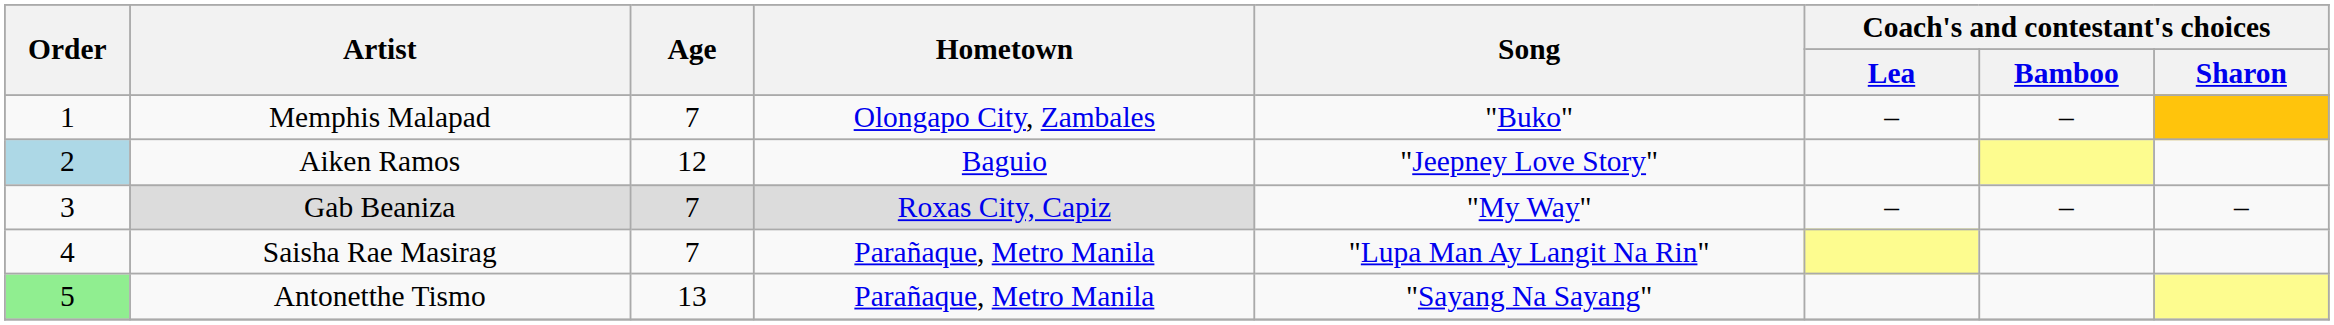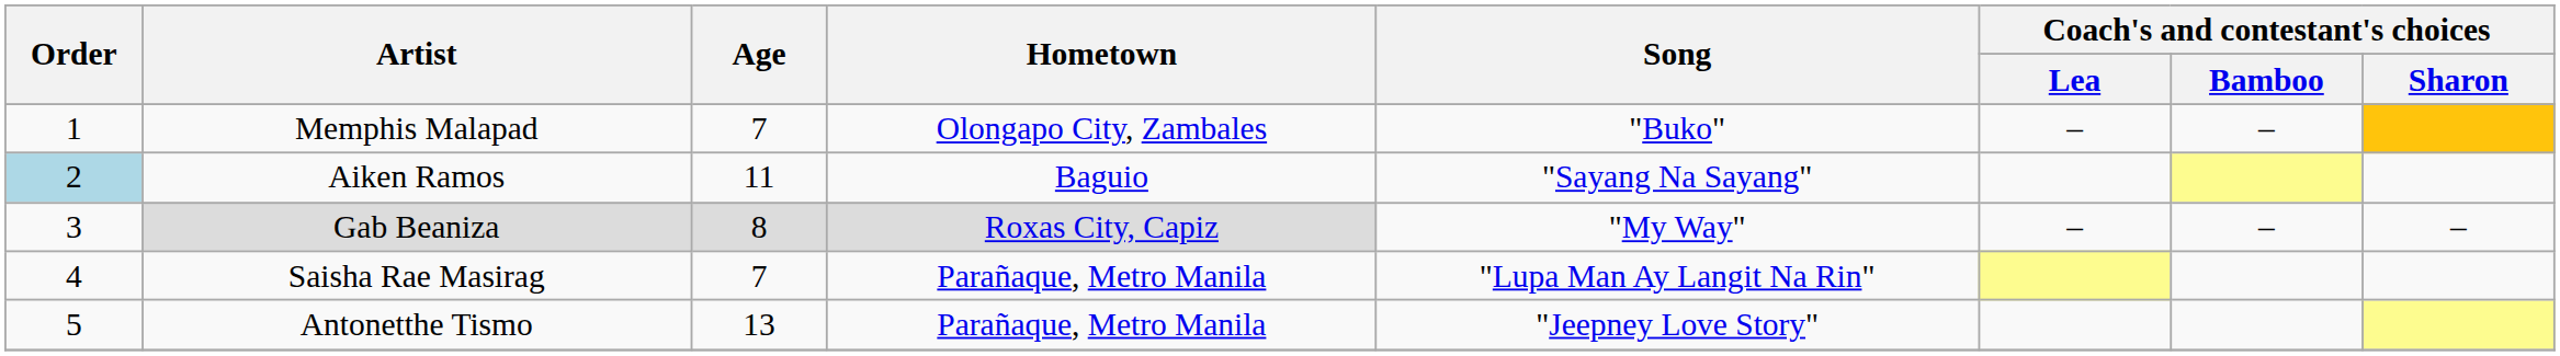 <table class="wikitable" style="text-align:center; line-height:17px; width:100%;">
 <tr>
 <th scope="col" rowspan="2" width="05%">Order</th>
 <th scope="col" rowspan="2" width="20%">Artist</th>
 <th scope="col" rowspan="2" width="05%">Age</th>
 <th scope="col" rowspan="2" width="20%">Hometown</th>
 <th scope="col" rowspan="2" width="22%">Song</th>
 <th scope="col" colspan="4" width="28%">Coach's and contestant's choices</th>
 </tr>
 <tr>
 <th width="07%"><a href='#'>Lea</a></th>
 <th width="07%"><a href='#'>Bamboo</a></th>
 <th width="07%"><a href='#'>Sharon</a></th>
 </tr>
 <tr>
 <td scope="row">1</td>
 <td>Memphis Malapad</td>
 <td>7</td>
 <td><a href='#'>Olongapo City</a>, <a href='#'>Zambales</a></td>
 <td>"<a href='#'>Buko</a>"</td>
 <td>–</td>
 <td>–</td>
 <td style="background:#ffc40c;"><strong></strong></td>
 </tr>
 <tr>
 <td scope="row" style="background: lightblue;">2</td>
 <td>Aiken Ramos</td>
-<td>12</td>
+<td>11</td>
 <td><a href='#'>Baguio</a></td>
-<td>"<a href='#'>Jeepney Love Story</a>"</td>
+<td>"<a href='#'>Sayang Na Sayang</a>"</td>
 <td><strong></strong></td>
 <td style="background:#fdfc8f;"><strong></strong></td>
 <td><strong></strong></td>
 </tr>
 <tr>
 <td scope="row">3</td>
 <td style="background:#DCDCDC;">Gab Beaniza</td>
-<td style="background:#DCDCDC;">7</td>
+<td style="background:#DCDCDC;">8</td>
 <td style="background:#DCDCDC;"><a href='#'>Roxas City, Capiz</a></td>
 <td>"<a href='#'>My Way</a>"</td>
 <td>–</td>
 <td>–</td>
 <td>–</td>
 </tr>
 <tr>
 <td scope="row">4</td>
 <td>Saisha Rae Masirag</td>
 <td>7</td>
 <td><a href='#'>Parañaque</a>, <a href='#'>Metro Manila</a></td>
 <td>"<a href='#'>Lupa Man Ay Langit Na Rin</a>"</td>
 <td style="background:#fdfc8f;"><strong></strong></td>
 <td><strong></strong></td>
 <td><strong></strong></td>
 </tr>
 <tr>
-<td scope="row" style="background: lightgreen;">5</td>
+<td scope="row">5</td>
 <td>Antonetthe Tismo</td>
 <td>13</td>
 <td><a href='#'>Parañaque</a>, <a href='#'>Metro Manila</a></td>
-<td>"<a href='#'>Sayang Na Sayang</a>"</td>
+<td>"<a href='#'>Jeepney Love Story</a>"</td>
 <td><strong></strong></td>
 <td><strong></strong></td>
 <td style="background:#fdfc8f;"><strong></strong></td>
 </tr>
 <tr>
 </tr>
 </table>
